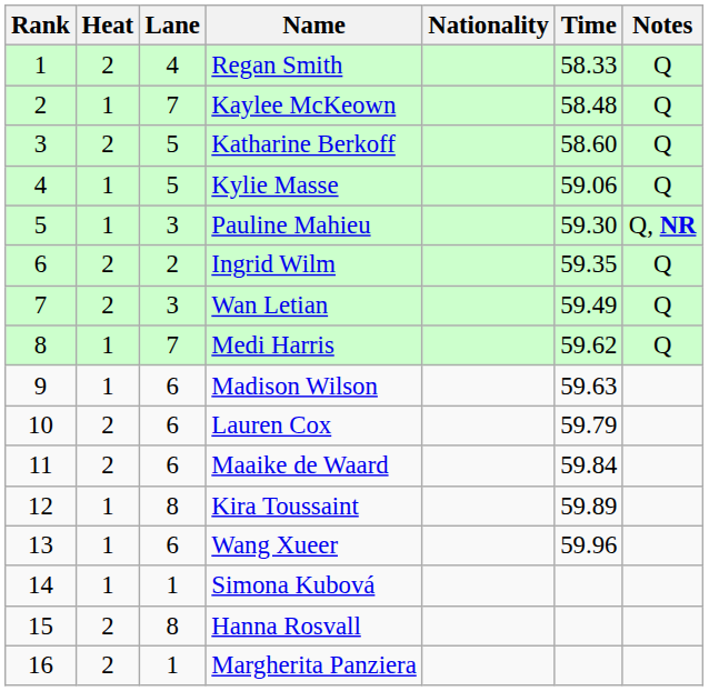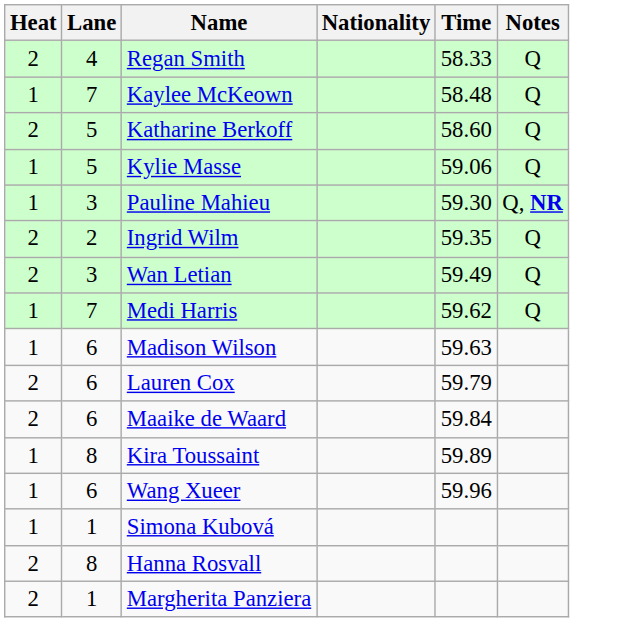 <table class="wikitable sortable" style="text-align:center">
 <tr>
-<th>Rank</th>
 <th>Heat</th>
 <th>Lane</th>
 <th>Name</th>
 <th>Nationality</th>
 <th>Time</th>
 <th>Notes</th>
 </tr>
 <tr bgcolor=ccffcc>
-<td>1</td>
 <td>2</td>
 <td>4</td>
 <td align=left><a href='#'>Regan Smith</a></td>
 <td align=left></td>
 <td>58.33</td>
 <td>Q</td>
 </tr>
 <tr bgcolor=ccffcc>
-<td>2</td>
 <td>1</td>
 <td>7</td>
 <td align=left><a href='#'>Kaylee McKeown</a></td>
 <td align=left></td>
 <td>58.48</td>
 <td>Q</td>
 </tr>
 <tr bgcolor=ccffcc>
-<td>3</td>
 <td>2</td>
 <td>5</td>
 <td align=left><a href='#'>Katharine Berkoff</a></td>
 <td align=left></td>
 <td>58.60</td>
 <td>Q</td>
 </tr>
 <tr bgcolor=ccffcc>
-<td>4</td>
 <td>1</td>
 <td>5</td>
 <td align=left><a href='#'>Kylie Masse</a></td>
 <td align=left></td>
 <td>59.06</td>
 <td>Q</td>
 </tr>
 <tr bgcolor=ccffcc>
-<td>5</td>
 <td>1</td>
 <td>3</td>
 <td align=left><a href='#'>Pauline Mahieu</a></td>
 <td align=left></td>
 <td>59.30</td>
 <td>Q, <strong><a href='#'>NR</a></strong></td>
 </tr>
 <tr bgcolor=ccffcc>
-<td>6</td>
 <td>2</td>
 <td>2</td>
 <td align=left><a href='#'>Ingrid Wilm</a></td>
 <td align=left></td>
 <td>59.35</td>
 <td>Q</td>
 </tr>
 <tr bgcolor=ccffcc>
-<td>7</td>
 <td>2</td>
 <td>3</td>
 <td align=left><a href='#'>Wan Letian</a></td>
 <td align=left></td>
 <td>59.49</td>
 <td>Q</td>
 </tr>
 <tr bgcolor=ccffcc>
-<td>8</td>
 <td>1</td>
 <td>7</td>
 <td align=left><a href='#'>Medi Harris</a></td>
 <td align=left></td>
 <td>59.62</td>
 <td>Q</td>
 </tr>
 <tr>
-<td>9</td>
 <td>1</td>
 <td>6</td>
 <td align=left><a href='#'>Madison Wilson</a></td>
 <td align=left></td>
 <td>59.63</td>
 <td></td>
 </tr>
 <tr>
-<td>10</td>
 <td>2</td>
 <td>6</td>
 <td align=left><a href='#'>Lauren Cox</a></td>
 <td align=left></td>
 <td>59.79</td>
 <td></td>
 </tr>
 <tr>
-<td>11</td>
 <td>2</td>
 <td>6</td>
 <td align=left><a href='#'>Maaike de Waard</a></td>
 <td align=left></td>
 <td>59.84</td>
 <td></td>
 </tr>
 <tr>
-<td>12</td>
 <td>1</td>
 <td>8</td>
 <td align=left><a href='#'>Kira Toussaint</a></td>
 <td align=left></td>
 <td>59.89</td>
 <td></td>
 </tr>
 <tr>
-<td>13</td>
 <td>1</td>
 <td>6</td>
 <td align=left><a href='#'>Wang Xueer</a></td>
 <td align=left></td>
 <td>59.96</td>
 <td></td>
 </tr>
 <tr>
-<td>14</td>
 <td>1</td>
 <td>1</td>
 <td align=left><a href='#'>Simona Kubová</a></td>
 <td align=left></td>
 <td></td>
 <td></td>
 </tr>
 <tr>
-<td>15</td>
 <td>2</td>
 <td>8</td>
 <td align=left><a href='#'>Hanna Rosvall</a></td>
 <td align=left></td>
 <td></td>
 <td></td>
 </tr>
 <tr>
-<td>16</td>
 <td>2</td>
 <td>1</td>
 <td align=left><a href='#'>Margherita Panziera</a></td>
 <td align=left></td>
 <td></td>
 <td></td>
 </tr>
 </table>
